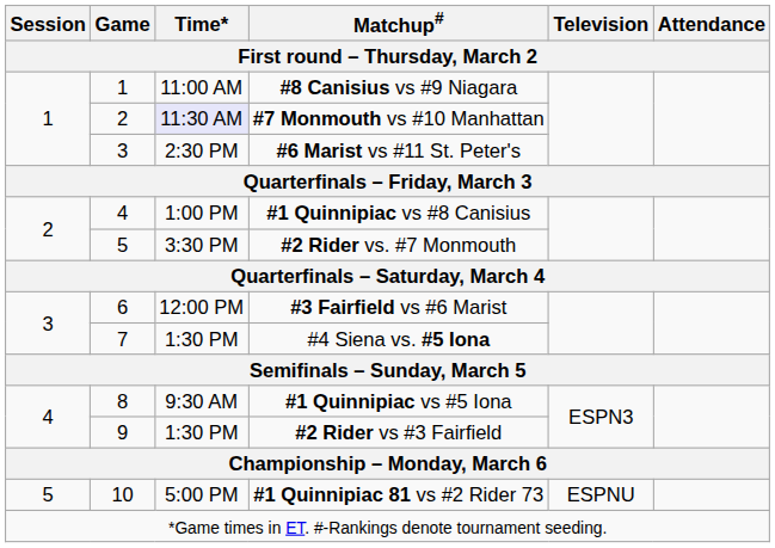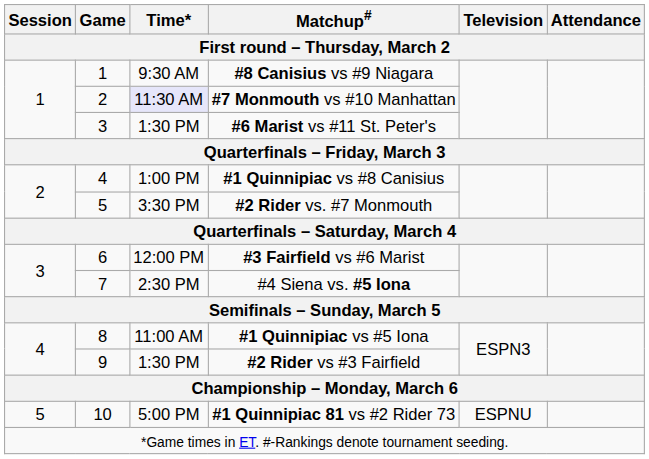 <table class="wikitable" style="font-size:95%;text-align:center">
 <tr>
 <th>Session</th>
 <th>Game</th>
 <th>Time*</th>
 <th>Matchup<sup>#</sup></th>
 <th>Television</th>
 <th>Attendance</th>
 </tr>
 <tr>
 <th colspan=7>First round – Thursday, March 2</th>
 </tr>
 <tr>
 <td rowspan=3>1</td>
 <td>1</td>
-<td>11:00 AM</td>
+<td>9:30 AM</td>
 <td><strong>#8 Canisius</strong> vs #9 Niagara</td>
 <td rowspan=3></td>
 <td rowspan=3> </td>
 </tr>
 <tr>
 <td>2</td>
 <td style="background: lavender;">11:30 AM</td>
 <td><strong>#7 Monmouth</strong> vs #10 Manhattan</td>
 </tr>
 <tr>
 <td>3</td>
-<td>2:30 PM</td>
+<td>1:30 PM</td>
 <td><strong>#6 Marist</strong> vs #11 St. Peter's</td>
 </tr>
 <tr>
 <th colspan=7>Quarterfinals – Friday, March 3</th>
 </tr>
 <tr>
 <td rowspan=2>2</td>
 <td>4</td>
 <td>1:00 PM</td>
 <td><strong>#1 Quinnipiac</strong> vs #8 Canisius</td>
 <td rowspan=2></td>
 <td rowspan=2> </td>
 </tr>
 <tr>
 <td>5</td>
 <td>3:30 PM</td>
 <td><strong>#2 Rider</strong> vs. #7 Monmouth</td>
 </tr>
 <tr>
 <th colspan=7>Quarterfinals – Saturday, March 4</th>
 </tr>
 <tr>
 <td rowspan=2>3</td>
 <td>6</td>
 <td>12:00 PM</td>
 <td><strong>#3 Fairfield</strong> vs #6 Marist</td>
 <td rowspan=2></td>
 <td rowspan=2> </td>
 </tr>
 <tr>
 <td>7</td>
-<td>1:30 PM</td>
+<td>2:30 PM</td>
 <td>#4 Siena vs. <strong>#5 Iona</strong></td>
 </tr>
 <tr>
 <th colspan=7>Semifinals – Sunday, March 5</th>
 </tr>
 <tr>
 <td rowspan=2>4</td>
 <td>8</td>
-<td>9:30 AM</td>
+<td>11:00 AM</td>
 <td><strong>#1 Quinnipiac</strong> vs #5 Iona</td>
 <td rowspan=2>ESPN3</td>
 <td rowspan=2> </td>
 </tr>
 <tr>
 <td>9</td>
 <td>1:30 PM</td>
 <td><strong>#2 Rider</strong> vs #3 Fairfield</td>
 </tr>
 <tr>
 <th colspan=7>Championship – Monday, March 6</th>
 </tr>
 <tr>
 <td>5</td>
 <td>10</td>
 <td>5:00 PM</td>
 <td><strong>#1 Quinnipiac 81</strong> vs #2 Rider 73</td>
 <td>ESPNU</td>
 <td> </td>
 </tr>
 <tr>
 <td colspan=6><small>*Game times in <a href='#'>ET</a>. #-Rankings denote tournament seeding.</small></td>
 </tr>
 </table>
